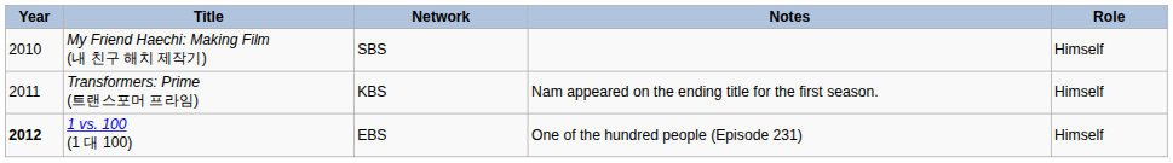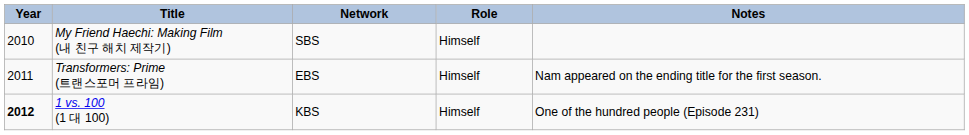 <table class="wikitable"  style="width:100%">
 <tr>
 <th style="background:#b0c4de; width:5%;">Year</th>
 <th style="background:#b0c4de; width:25%;">Title</th>
 <th style="background:#b0c4de; width:15%;">Network</th>
+<th style="background:#b0c4de; width:10%;">Role</th>
 <th style="background:#b0c4de; width:45%;">Notes</th>
-<th style="background:#b0c4de; width:10%;">Role</th>
 </tr>
 <tr>
 <td>2010</td>
 <td><em>My Friend Haechi: Making Film</em><br>(내 친구 해치 제작기)</td>
 <td>SBS</td>
+<td>Himself</td>
 <td></td>
-<td>Himself</td>
 </tr>
 <tr>
 <td>2011</td>
 <td><em>Transformers: Prime</em><br>(트랜스포머 프라임)</td>
-<td>KBS</td>
+<td>EBS</td>
+<td>Himself</td>
 <td>Nam appeared on the ending title for the first season.</td>
-<td>Himself</td>
 </tr>
 <tr>
 <td><strong>2012</strong></td>
 <td><em><a href='#'>1 vs. 100</a></em><br>(1 대 100)</td>
-<td>EBS</td>
+<td>KBS</td>
+<td>Himself</td>
 <td>One of the hundred people (Episode 231)</td>
-<td>Himself</td>
 </tr>
 </table>
